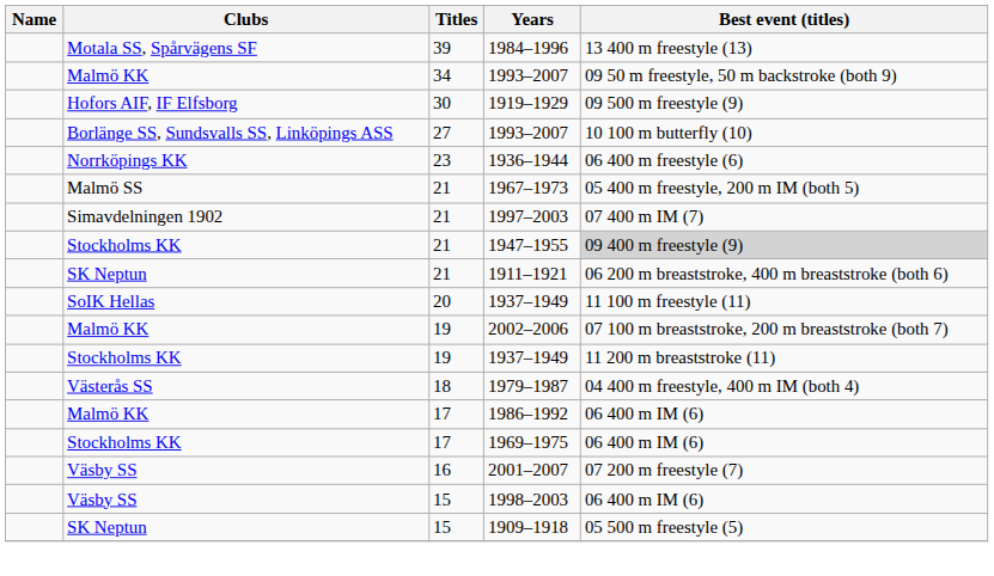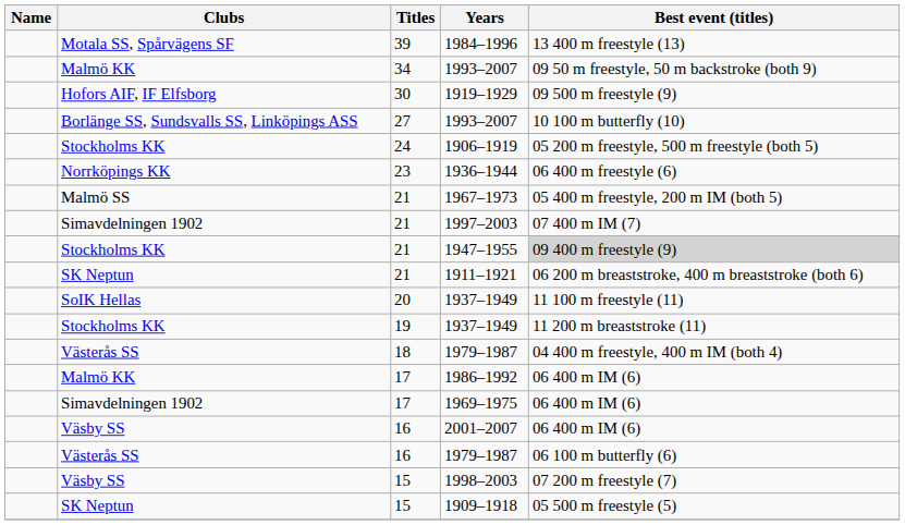 <table class="wikitable sortable" width=100%>
 <tr>
 <th>Name</th>
 <th>Clubs</th>
 <th>Titles</th>
 <th>Years</th>
 <th>Best event (titles)</th>
 </tr>
 <tr>
 <td></td>
 <td><a href='#'>Motala SS</a>, <a href='#'>Spårvägens SF</a></td>
 <td>39</td>
 <td>1984–1996</td>
 <td><span>13</span> 400 m freestyle (13)</td>
 </tr>
 <tr>
 <td></td>
 <td><a href='#'>Malmö KK</a></td>
 <td>34</td>
 <td>1993–2007</td>
 <td><span>09</span> 50 m freestyle, 50 m backstroke (both 9)</td>
 </tr>
 <tr>
 <td></td>
 <td><a href='#'>Hofors AIF</a>, <a href='#'>IF Elfsborg</a></td>
 <td>30</td>
 <td>1919–1929</td>
 <td><span>09</span> 500 m freestyle (9)</td>
 </tr>
 <tr>
 <td></td>
 <td><a href='#'>Borlänge SS</a>, <a href='#'>Sundsvalls SS</a>, <a href='#'>Linköpings ASS</a></td>
 <td>27</td>
 <td>1993–2007</td>
 <td><span>10</span> 100 m butterfly (10)</td>
+</tr>
+<tr>
+<td></td>
+<td><a href='#'>Stockholms KK</a></td>
+<td>24</td>
+<td>1906–1919</td>
+<td><span>05</span> 200 m freestyle, 500 m freestyle (both 5)</td>
 </tr>
 <tr>
 <td></td>
 <td><a href='#'>Norrköpings KK</a></td>
 <td>23</td>
 <td>1936–1944</td>
 <td><span>06</span> 400 m freestyle (6)</td>
 </tr>
 <tr>
 <td></td>
 <td>Malmö SS</td>
 <td>21</td>
 <td>1967–1973</td>
 <td><span>05</span> 400 m freestyle, 200 m IM (both 5)</td>
 </tr>
 <tr>
 <td></td>
 <td>Simavdelningen 1902</td>
 <td>21</td>
 <td>1997–2003</td>
 <td><span>07</span> 400 m IM (7)</td>
 </tr>
 <tr>
 <td></td>
 <td><a href='#'>Stockholms KK</a></td>
 <td>21</td>
 <td>1947–1955</td>
 <td style="background: lightgrey;"><span>09</span> 400 m freestyle (9)</td>
 </tr>
 <tr>
 <td></td>
 <td><a href='#'>SK Neptun</a></td>
 <td>21</td>
 <td>1911–1921</td>
 <td><span>06</span> 200 m breaststroke, 400 m breaststroke (both 6)</td>
 </tr>
 <tr>
 <td></td>
 <td><a href='#'>SoIK Hellas</a></td>
 <td>20</td>
 <td>1937–1949</td>
 <td><span>11</span> 100 m freestyle (11)</td>
 </tr>
 <tr>
 <td></td>
-<td><a href='#'>Malmö KK</a></td>
-<td>19</td>
-<td>2002–2006</td>
-<td><span>07</span> 100 m breaststroke, 200 m breaststroke (both 7)</td>
-</tr>
-<tr>
-<td></td>
 <td><a href='#'>Stockholms KK</a></td>
 <td>19</td>
 <td>1937–1949</td>
 <td><span>11</span> 200 m breaststroke (11)</td>
 </tr>
 <tr>
 <td></td>
 <td><a href='#'>Västerås SS</a></td>
 <td>18</td>
 <td>1979–1987</td>
 <td><span>04</span> 400 m freestyle, 400 m IM (both 4)</td>
 </tr>
 <tr>
 <td></td>
 <td><a href='#'>Malmö KK</a></td>
 <td>17</td>
 <td>1986–1992</td>
 <td><span>06</span> 400 m IM (6)</td>
 </tr>
 <tr>
 <td></td>
-<td><a href='#'>Stockholms KK</a></td>
+<td>Simavdelningen 1902</td>
 <td>17</td>
 <td>1969–1975</td>
 <td><span>06</span> 400 m IM (6)</td>
 </tr>
 <tr>
 <td></td>
 <td><a href='#'>Väsby SS</a></td>
 <td>16</td>
 <td>2001–2007</td>
-<td><span>07</span> 200 m freestyle (7)</td>
+<td><span>06</span> 400 m IM (6)</td>
+</tr>
+<tr>
+<td></td>
+<td><a href='#'>Västerås SS</a></td>
+<td>16</td>
+<td>1979–1987</td>
+<td><span>06</span> 100 m butterfly (6)</td>
 </tr>
 <tr>
 <td></td>
 <td><a href='#'>Väsby SS</a></td>
 <td>15</td>
 <td>1998–2003</td>
-<td><span>06</span> 400 m IM (6)</td>
+<td><span>07</span> 200 m freestyle (7)</td>
 </tr>
 <tr>
 <td></td>
 <td><a href='#'>SK Neptun</a></td>
 <td>15</td>
 <td>1909–1918</td>
 <td><span>05</span> 500 m freestyle (5)</td>
 </tr>
 <tr>
 </tr>
 </table>
